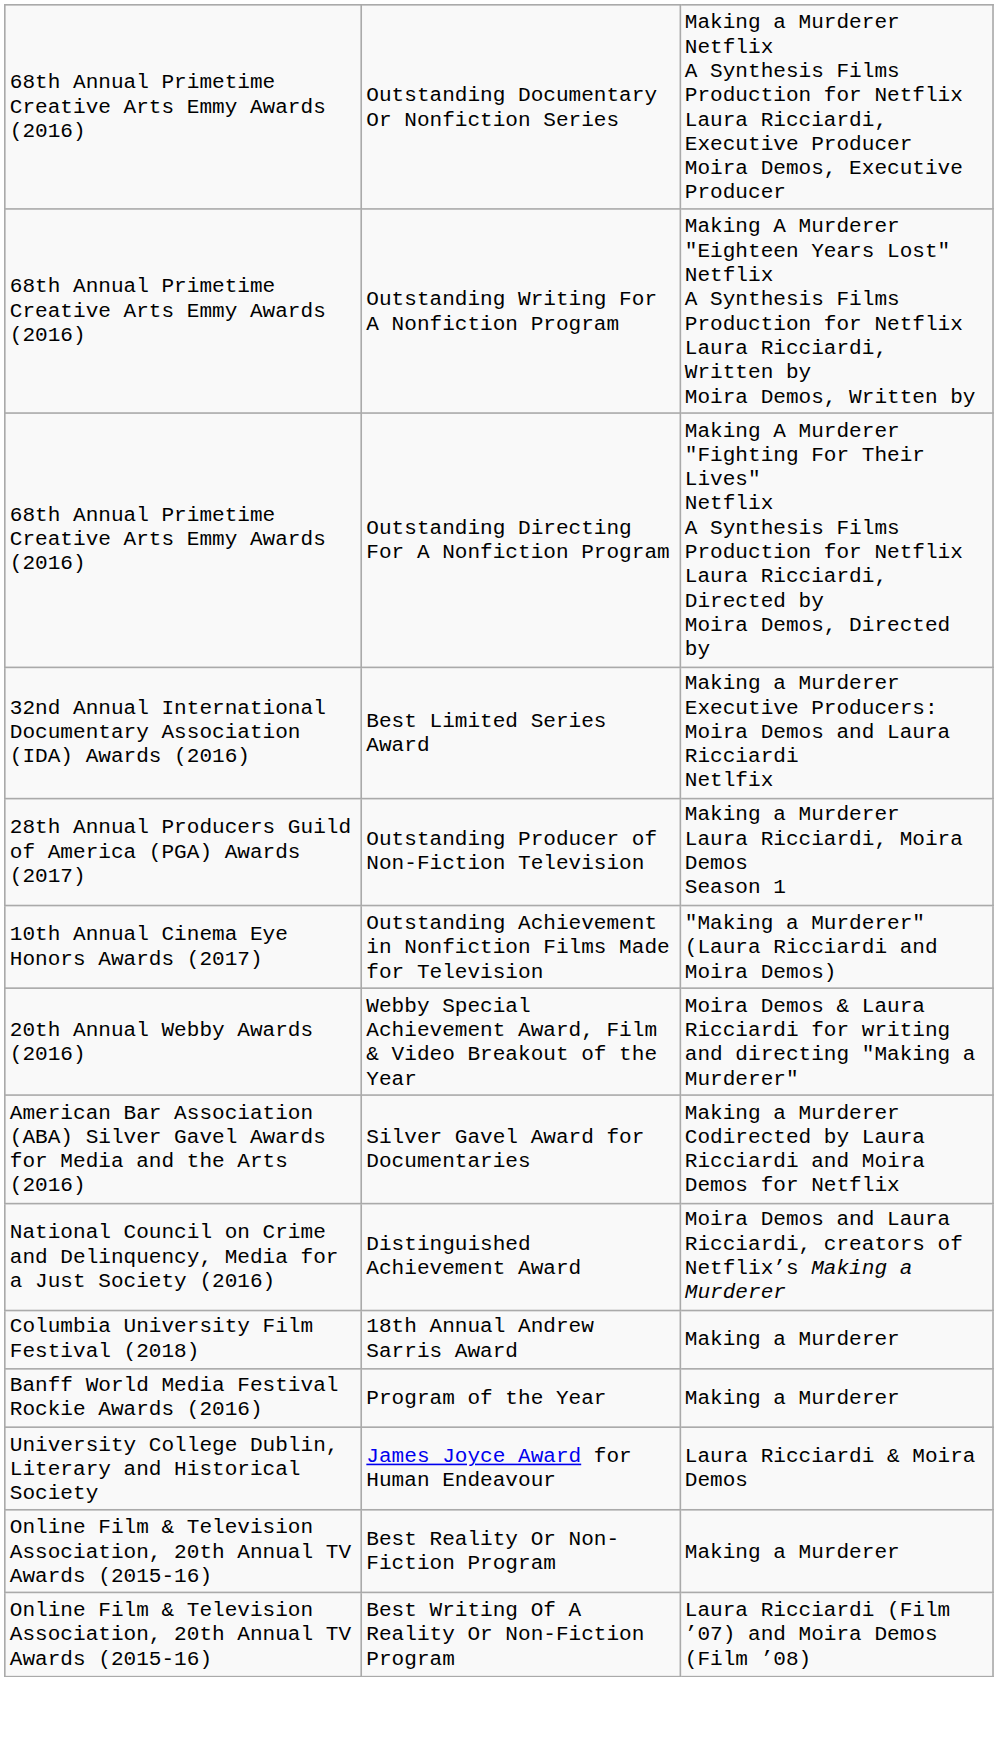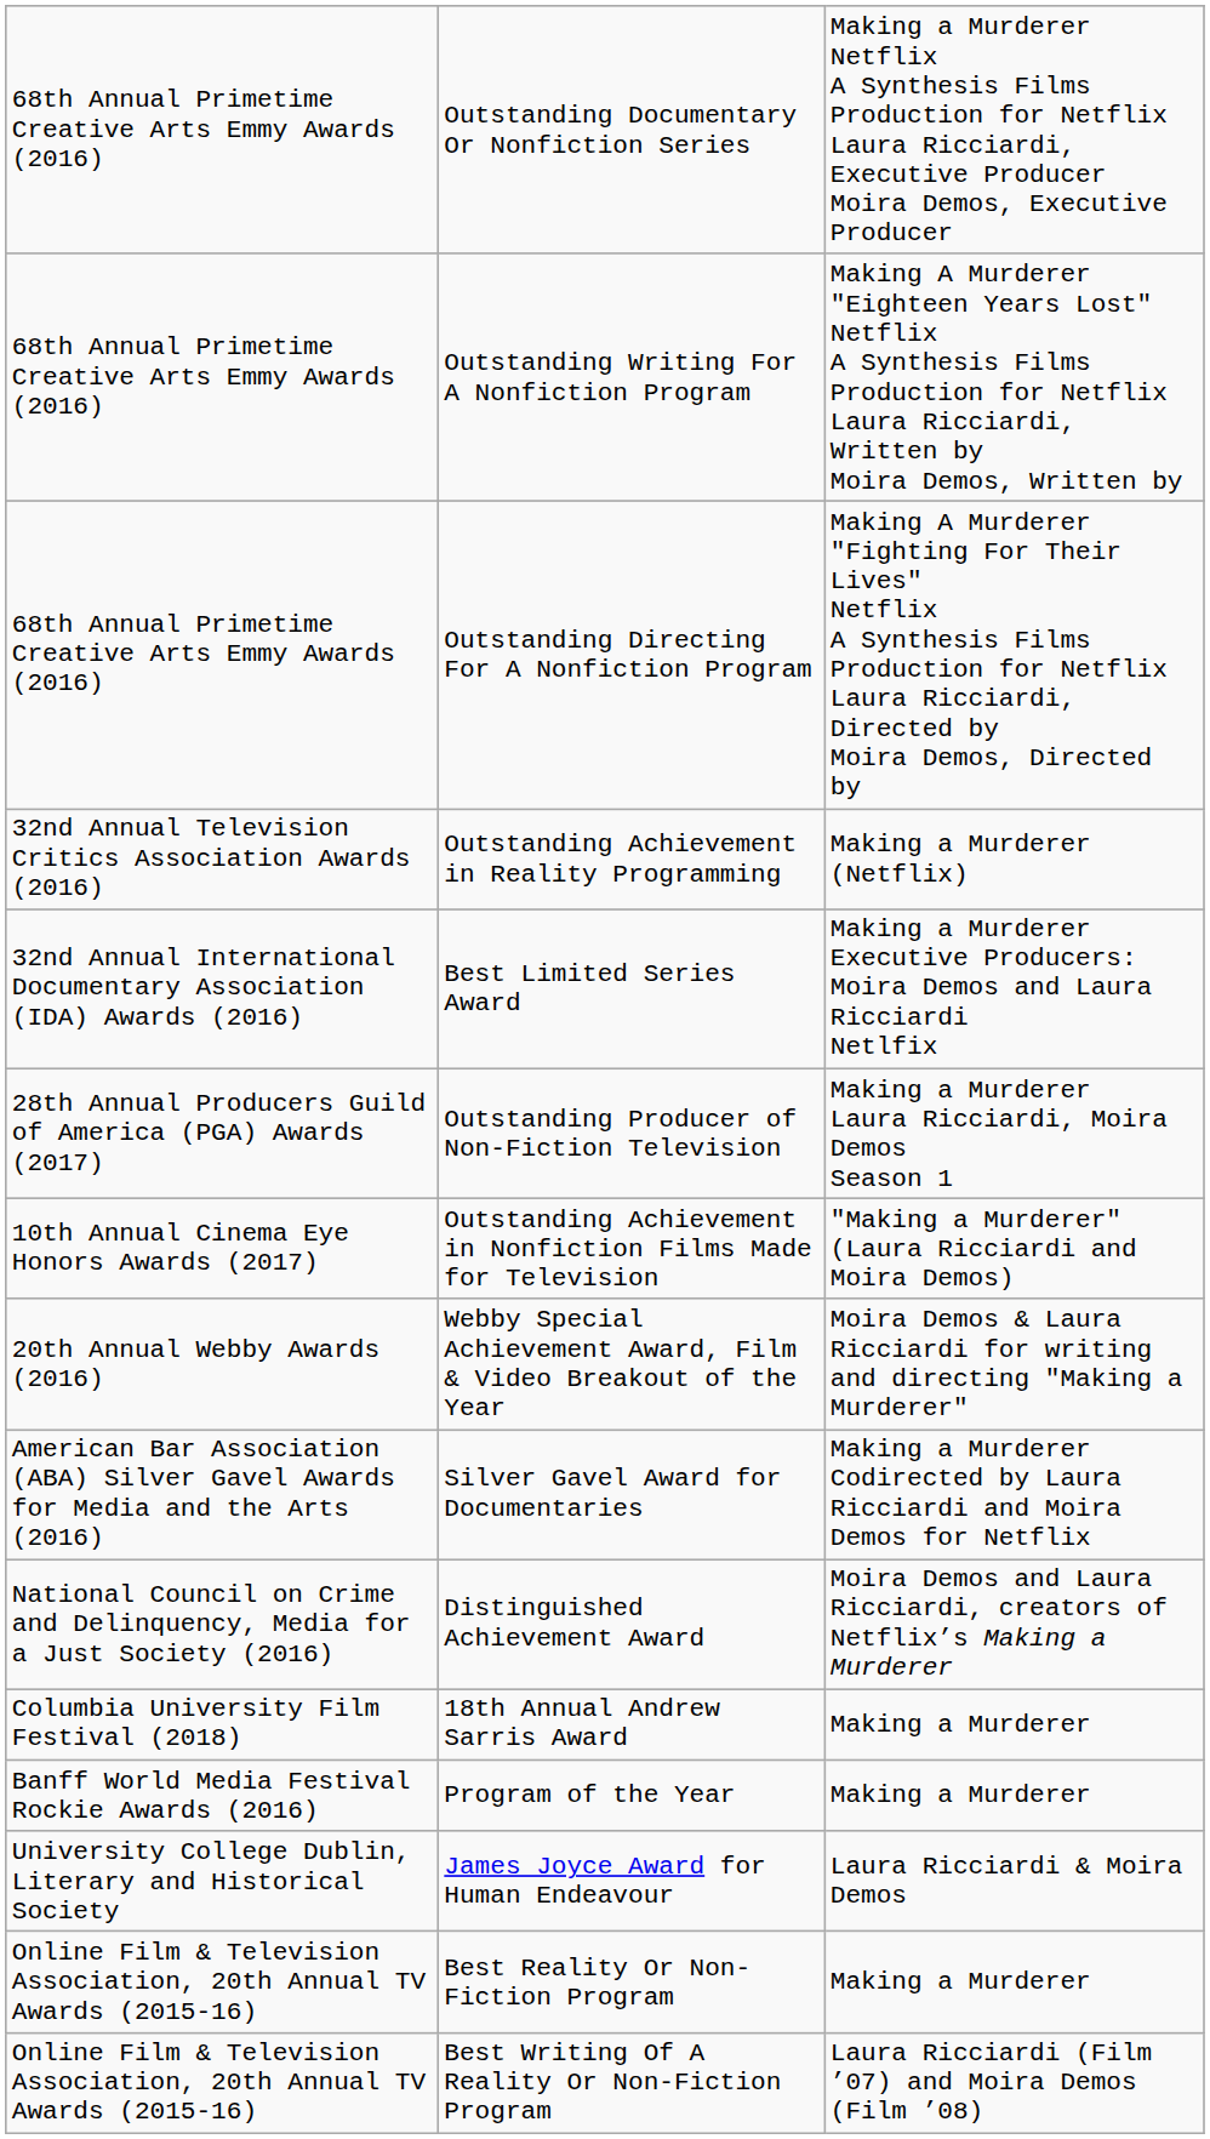 <table class="wikitable">
 <tr>
 <td>68th Annual Primetime Creative Arts Emmy Awards (2016)</td>
 <td>Outstanding Documentary Or Nonfiction Series</td>
 <td>Making a Murderer<br>Netflix<br>A Synthesis Films Production for Netflix<br>Laura Ricciardi, Executive Producer<br>Moira Demos, Executive Producer</td>
 </tr>
 <tr>
 <td>68th Annual Primetime Creative Arts Emmy Awards (2016)</td>
 <td>Outstanding Writing For A Nonfiction Program</td>
 <td>Making A Murderer<br>"Eighteen Years Lost"<br>Netflix<br>A Synthesis Films Production for Netflix<br>Laura Ricciardi, Written by<br>Moira Demos, Written by</td>
 </tr>
 <tr>
 <td>68th Annual Primetime Creative Arts Emmy Awards (2016)</td>
 <td>Outstanding Directing For A Nonfiction Program</td>
 <td>Making A Murderer<br>"Fighting For Their Lives"<br>Netflix<br>A Synthesis Films Production for Netflix<br>Laura Ricciardi, Directed by<br>Moira Demos, Directed by</td>
+</tr>
+<tr>
+<td>32nd Annual Television Critics Association Awards (2016)</td>
+<td>Outstanding Achievement in Reality Programming</td>
+<td>Making a Murderer (Netflix)</td>
 </tr>
 <tr>
 <td>32nd Annual International Documentary Association (IDA) Awards (2016)</td>
 <td>Best Limited Series Award</td>
 <td>Making a Murderer<br>Executive Producers: Moira Demos and Laura Ricciardi<br>Netlfix</td>
 </tr>
 <tr>
 <td>28th Annual Producers Guild of America (PGA) Awards (2017)</td>
 <td>Outstanding Producer of Non-Fiction Television</td>
 <td>Making a Murderer<br>Laura Ricciardi, Moira Demos<br>Season 1</td>
 </tr>
 <tr>
 <td>10th Annual Cinema Eye Honors Awards (2017)</td>
 <td>Outstanding Achievement in Nonfiction Films Made for Television</td>
 <td>"Making a Murderer" (Laura Ricciardi and Moira Demos)</td>
 </tr>
 <tr>
 <td>20th Annual Webby Awards (2016)</td>
 <td>Webby Special Achievement Award, Film & Video Breakout of the Year</td>
 <td>Moira Demos & Laura Ricciardi for writing and directing "Making a Murderer"</td>
 </tr>
 <tr>
 <td>American Bar Association (ABA) Silver Gavel Awards for Media and the Arts (2016)</td>
 <td>Silver Gavel Award for Documentaries</td>
 <td>Making a Murderer Codirected by Laura Ricciardi and Moira Demos for Netflix</td>
 </tr>
 <tr>
 <td>National Council on Crime and Delinquency, Media for a Just Society (2016)</td>
 <td>Distinguished Achievement Award</td>
 <td>Moira Demos and Laura Ricciardi, creators of Netflix’s <em>Making a Murderer</em></td>
 </tr>
 <tr>
 <td>Columbia University Film Festival (2018)</td>
 <td>18th Annual Andrew Sarris Award</td>
 <td>Making a Murderer</td>
 </tr>
 <tr>
 <td>Banff World Media Festival Rockie Awards (2016)</td>
 <td>Program of the Year</td>
 <td>Making a Murderer</td>
 </tr>
 <tr>
 <td>University College Dublin, Literary and Historical Society</td>
 <td><a href='#'>James Joyce Award</a> for Human Endeavour</td>
 <td>Laura Ricciardi & Moira Demos</td>
 </tr>
 <tr>
 <td>Online Film & Television Association, 20th Annual TV Awards (2015-16)</td>
 <td>Best Reality Or Non-Fiction Program</td>
 <td>Making a Murderer</td>
 </tr>
 <tr>
 <td>Online Film & Television Association, 20th Annual TV Awards (2015-16)</td>
 <td>Best Writing Of A Reality Or Non-Fiction Program</td>
 <td>Laura Ricciardi (Film ’07) and Moira Demos (Film ’08)</td>
 </tr>
 </table>
